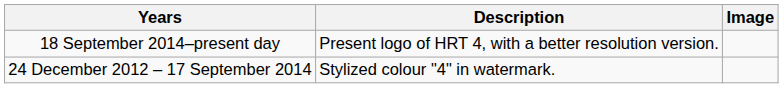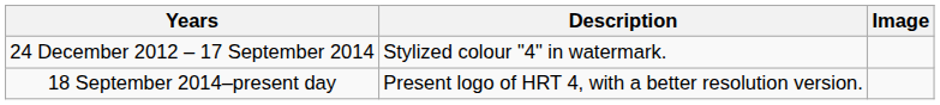 <table class="wikitable">
 <tr>
 <th>Years</th>
 <th>Description</th>
 <th>Image</th>
 </tr>
 <tr>
+<td align="center">24 December 2012 – 17 September 2014</td>
+<td align="left">Stylized colour "4" in watermark.</td>
+<td></td>
+</tr>
+<tr>
 <td align="center">18 September 2014–present day</td>
 <td align="left">Present logo of HRT 4, with a better resolution version.</td>
 <td></td>
 </tr>
-<tr>
-<td align="center">24 December 2012 – 17 September 2014</td>
-<td align="left">Stylized colour "4" in watermark.</td>
-<td></td>
-</tr>
 </table>
